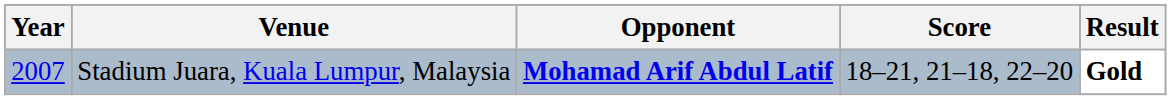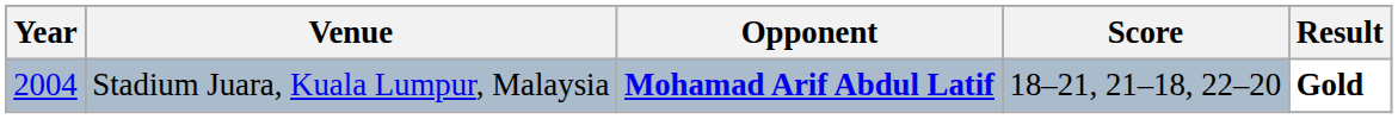 <table class="sortable wikitable" style="font-size: 90%">
 <tr>
 <th>Year</th>
 <th>Venue</th>
 <th>Opponent</th>
 <th>Score</th>
 <th>Result</th>
 </tr>
 <tr style="background:#AABBCC">
-<td align="center"><a href='#'>2007</a></td>
+<td align="center"><a href='#'>2004</a></td>
 <td align="left">Stadium Juara, <a href='#'>Kuala Lumpur</a>, Malaysia</td>
 <td align="left"><strong> <a href='#'>Mohamad Arif Abdul Latif</a></strong></td>
 <td align="left">18–21, 21–18, 22–20</td>
 <td style="text-align:left; background:white"> <strong>Gold</strong></td>
 </tr>
 </table>
